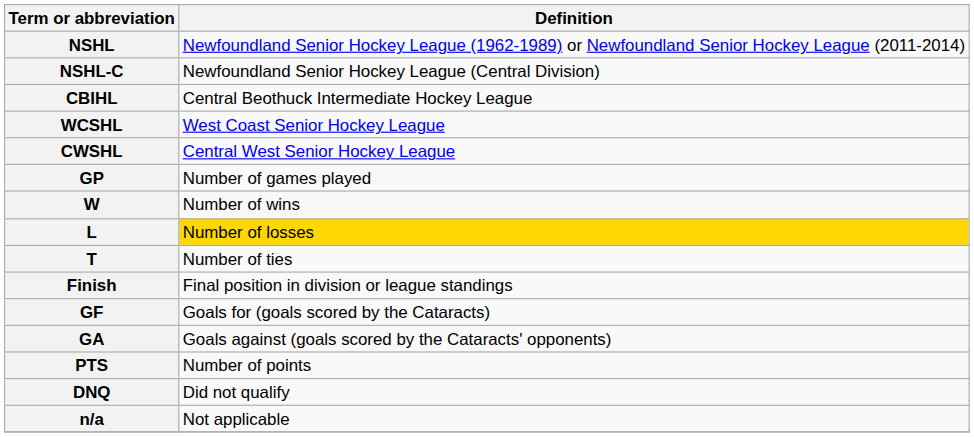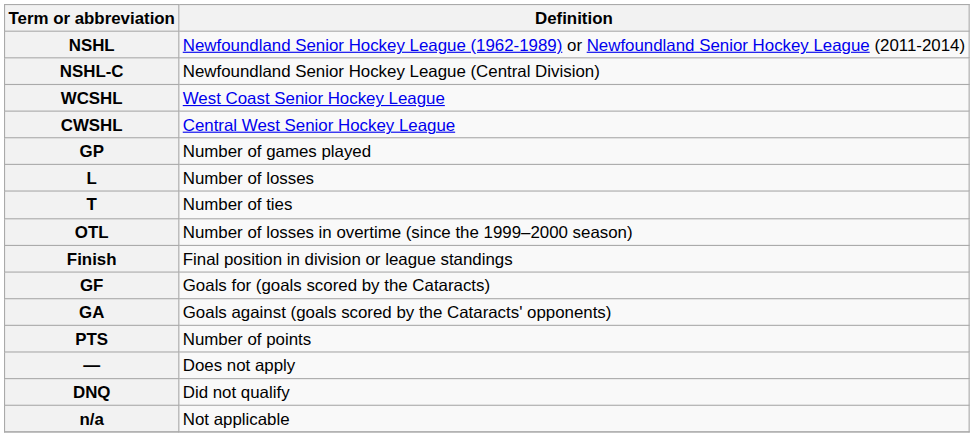 <table class="wikitable" style="font-size:95%">
 <tr>
 <th scope="col">Term or abbreviation</th>
 <th scope="col">Definition</th>
 </tr>
 <tr>
 <th scope = "row">NSHL</th>
 <td><a href='#'>Newfoundland Senior Hockey League (1962-1989)</a> or <a href='#'>Newfoundland Senior Hockey League</a> (2011-2014)</td>
 </tr>
 <tr>
 <th scope = "row">NSHL-C</th>
 <td>Newfoundland Senior Hockey League (Central Division)</td>
 </tr>
 <tr>
-<th scope = "row">CBIHL</th>
-<td>Central Beothuck Intermediate Hockey League</td>
-</tr>
-<tr>
 <th scope = "row">WCSHL</th>
 <td><a href='#'>West Coast Senior Hockey League</a></td>
 </tr>
 <tr>
 <th scope = "row">CWSHL</th>
 <td><a href='#'>Central West Senior Hockey League</a></td>
 </tr>
 <tr>
 <th scope="row">GP</th>
 <td>Number of games played</td>
 </tr>
 <tr>
-<th scope="row">W</th>
-<td>Number of wins</td>
-</tr>
-<tr>
 <th scope="row">L</th>
-<td style="background: gold;">Number of losses</td>
+<td>Number of losses</td>
 </tr>
 <tr>
 <th scope="row">T</th>
 <td>Number of ties</td>
+</tr>
+<tr>
+<th scope="row">OTL</th>
+<td>Number of losses in overtime (since the 1999–2000 season)</td>
 </tr>
 <tr>
 <th scope="row">Finish</th>
 <td>Final position in division or league standings</td>
 </tr>
 <tr>
 <th scope="row">GF</th>
 <td>Goals for (goals scored by the Cataracts)</td>
 </tr>
 <tr>
 <th scope="row">GA</th>
 <td>Goals against (goals scored by the Cataracts' opponents)</td>
 </tr>
 <tr>
 <th scope="row">PTS</th>
 <td>Number of points</td>
 </tr>
 <tr>
+<th scope="row">—</th>
+<td>Does not apply</td>
+</tr>
+<tr>
 <th scope = "row">DNQ</th>
 <td>Did not qualify</td>
 </tr>
 <tr>
 <th scope = "row">n/a</th>
 <td>Not applicable</td>
 </tr>
 <tr>
 </tr>
 </table>
